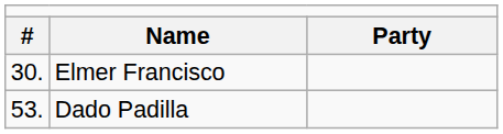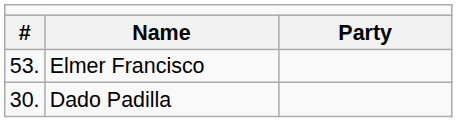 <table class=wikitable style="font-size:90%">
 <tr>
 <td colspan=4 bgcolor=></td>
 </tr>
 <tr>
 <th>#</th>
 <th width=150px>Name</th>
 <th colspan=2 width=110px>Party</th>
 </tr>
 <tr>
-<td>30.</td>
+<td>53.</td>
 <td>Elmer Francisco</td>
 <td></td>
 </tr>
 <tr>
-<td>53.</td>
+<td>30.</td>
 <td>Dado Padilla</td>
 <td></td>
 </tr>
 </table>
